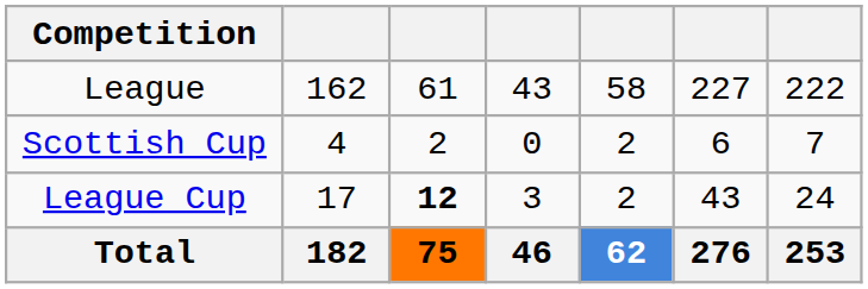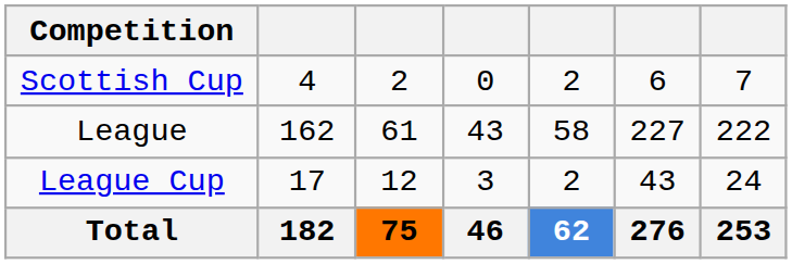 <table class="wikitable" style="text-align:center">
 <tr>
 <th width=100>Competition</th>
 <th width=35></th>
 <th width=30></th>
 <th width=30></th>
 <th width=30></th>
 <th width=30></th>
 <th width=30></th>
 </tr>
 <tr>
+<td><a href='#'>Scottish Cup</a></td>
+<td>4</td>
+<td>2</td>
+<td>0</td>
+<td>2</td>
+<td>6</td>
+<td>7</td>
+</tr>
+<tr>
 <td>League</td>
 <td>162</td>
 <td>61</td>
 <td>43</td>
 <td>58</td>
 <td>227</td>
 <td>222</td>
 </tr>
 <tr>
-<td><a href='#'>Scottish Cup</a></td>
-<td>4</td>
-<td>2</td>
-<td>0</td>
-<td>2</td>
-<td>6</td>
-<td>7</td>
-</tr>
-<tr>
 <td><a href='#'>League Cup</a></td>
 <td>17</td>
-<td><strong>12</strong></td>
+<td>12</td>
 <td>3</td>
 <td>2</td>
 <td>43</td>
 <td>24</td>
 </tr>
 <tr>
 <th>Total</th>
 <th>182</th>
 <th style="text-align:center; color:#000000; background:#FF7700;">75</th>
 <th>46</th>
 <th style="text-align:center; color:#FFFFFF; background:#4084DC;">62</th>
 <th>276</th>
 <th>253</th>
 </tr>
 </table>
